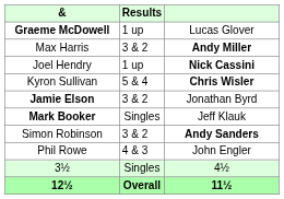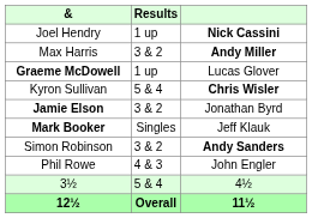 <table border="1" cellpadding="3" style="border-collapse:collapse; text-align:center;">
 <tr style="background:#ddffdd;">
 <th width=160> & </th>
 <th>Results</th>
 <th width=160></th>
 </tr>
 <tr>
-<td><strong>Graeme McDowell</strong></td>
+<td>Joel Hendry</td>
 <td align=left> 1 up</td>
-<td>Lucas Glover</td>
+<td><strong>Nick Cassini</strong></td>
 </tr>
 <tr>
 <td>Max Harris</td>
 <td align=left> 3 & 2</td>
 <td><strong>Andy Miller</strong></td>
 </tr>
 <tr>
-<td>Joel Hendry</td>
+<td><strong>Graeme McDowell</strong></td>
 <td align=left> 1 up</td>
-<td><strong>Nick Cassini</strong></td>
+<td>Lucas Glover</td>
 </tr>
 <tr>
 <td>Kyron Sullivan</td>
 <td align=left> 5 & 4</td>
 <td><strong>Chris Wisler</strong></td>
 </tr>
 <tr>
 <td><strong>Jamie Elson</strong></td>
 <td align=left> 3 & 2</td>
 <td>Jonathan Byrd</td>
 </tr>
 <tr>
 <td><strong>Mark Booker</strong></td>
 <td>Singles</td>
 <td>Jeff Klauk</td>
 </tr>
 <tr>
 <td>Simon Robinson</td>
 <td align=left> 3 & 2</td>
 <td><strong>Andy Sanders</strong></td>
 </tr>
 <tr>
 <td>Phil Rowe</td>
 <td align=left> 4 & 3</td>
 <td>John Engler</td>
 </tr>
 <tr style="background:#ddffdd;">
 <td>3½</td>
-<td>Singles</td>
+<td align=left> 5 & 4</td>
 <td>4½</td>
 </tr>
 <tr style="background:#aaffaa;">
 <th>12½</th>
 <th>Overall</th>
 <th>11½</th>
 </tr>
 </table>
